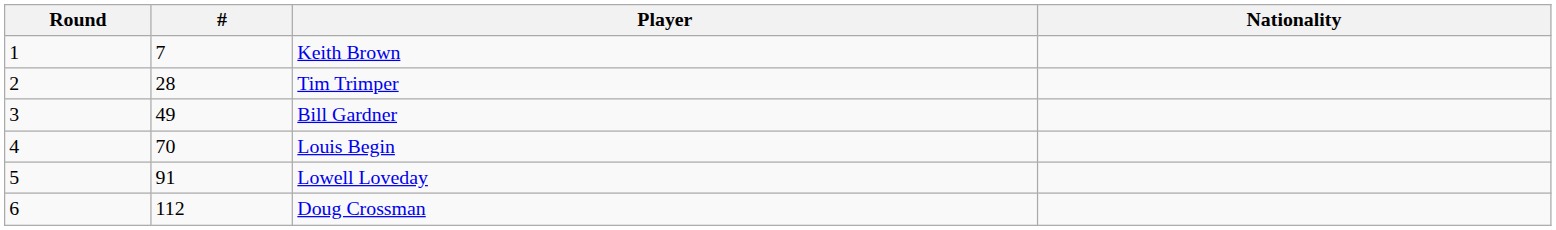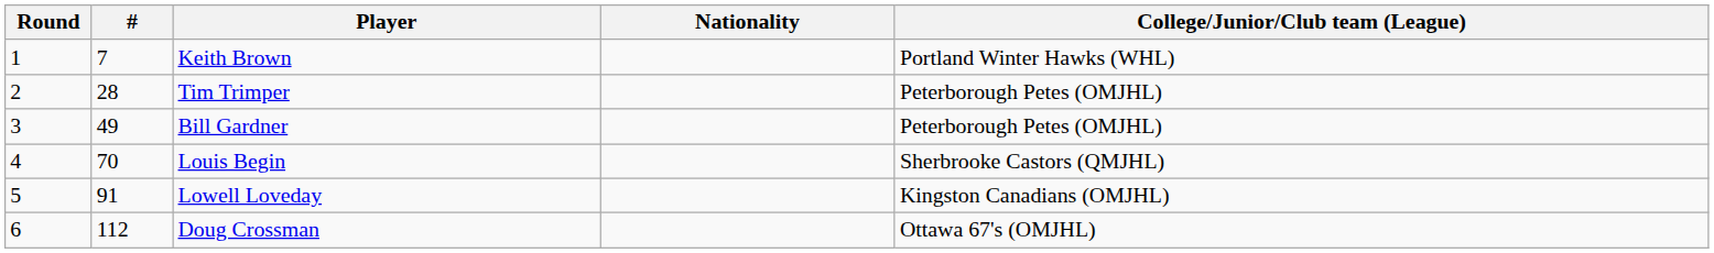 <table class="wikitable">
 <tr align="center">
 <th bgcolor="#DDDDFF" width="4.0%">Round</th>
 <th bgcolor="#DDDDFF" width="4.0%">#</th>
 <th bgcolor="#DDDDFF" width="21.0%">Player</th>
 <th bgcolor="#DDDDFF" width="14.5%">Nationality</th>
+<th bgcolor="#DDDDFF" width="40.0%">College/Junior/Club team (League)</th>
 </tr>
 <tr>
 <td>1</td>
 <td>7</td>
 <td><a href='#'>Keith Brown</a></td>
 <td></td>
+<td>Portland Winter Hawks (WHL)</td>
 </tr>
 <tr>
 <td>2</td>
 <td>28</td>
 <td><a href='#'>Tim Trimper</a></td>
 <td></td>
+<td>Peterborough Petes (OMJHL)</td>
 </tr>
 <tr>
 <td>3</td>
 <td>49</td>
 <td><a href='#'>Bill Gardner</a></td>
 <td></td>
+<td>Peterborough Petes (OMJHL)</td>
 </tr>
 <tr>
 <td>4</td>
 <td>70</td>
 <td><a href='#'>Louis Begin</a></td>
 <td></td>
+<td>Sherbrooke Castors (QMJHL)</td>
 </tr>
 <tr>
 <td>5</td>
 <td>91</td>
 <td><a href='#'>Lowell Loveday</a></td>
 <td></td>
+<td>Kingston Canadians (OMJHL)</td>
 </tr>
 <tr>
 <td>6</td>
 <td>112</td>
 <td><a href='#'>Doug Crossman</a></td>
 <td></td>
+<td>Ottawa 67's (OMJHL)</td>
 </tr>
 </table>
